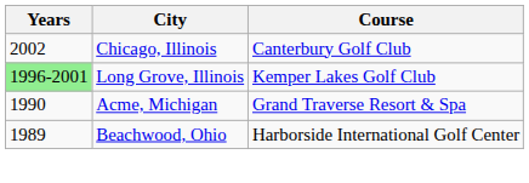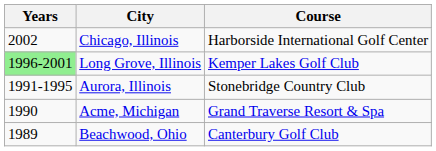 <table class="wikitable">
 <tr>
 <th>Years</th>
 <th>City</th>
 <th>Course</th>
 </tr>
 <tr>
 <td>2002</td>
 <td><a href='#'>Chicago, Illinois</a></td>
-<td><a href='#'>Canterbury Golf Club</a></td>
+<td>Harborside International Golf Center</td>
 </tr>
 <tr>
 <td style="background: lightgreen;">1996-2001</td>
 <td><a href='#'>Long Grove, Illinois</a></td>
 <td><a href='#'>Kemper Lakes Golf Club</a></td>
+</tr>
+<tr>
+<td>1991-1995</td>
+<td><a href='#'>Aurora, Illinois</a></td>
+<td>Stonebridge Country Club</td>
 </tr>
 <tr>
 <td>1990</td>
 <td><a href='#'>Acme, Michigan</a></td>
 <td><a href='#'>Grand Traverse Resort & Spa</a></td>
 </tr>
 <tr>
 <td>1989</td>
 <td><a href='#'>Beachwood, Ohio</a></td>
-<td>Harborside International Golf Center</td>
+<td><a href='#'>Canterbury Golf Club</a></td>
 </tr>
 </table>
